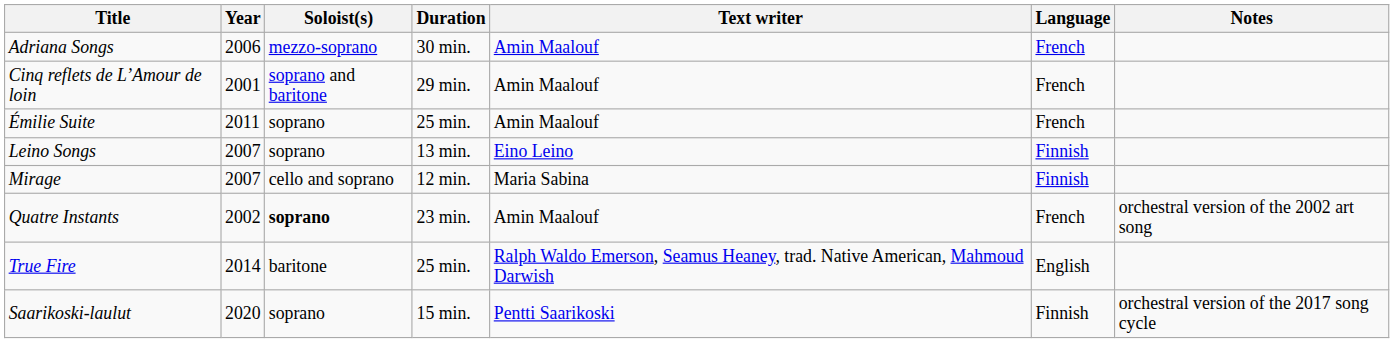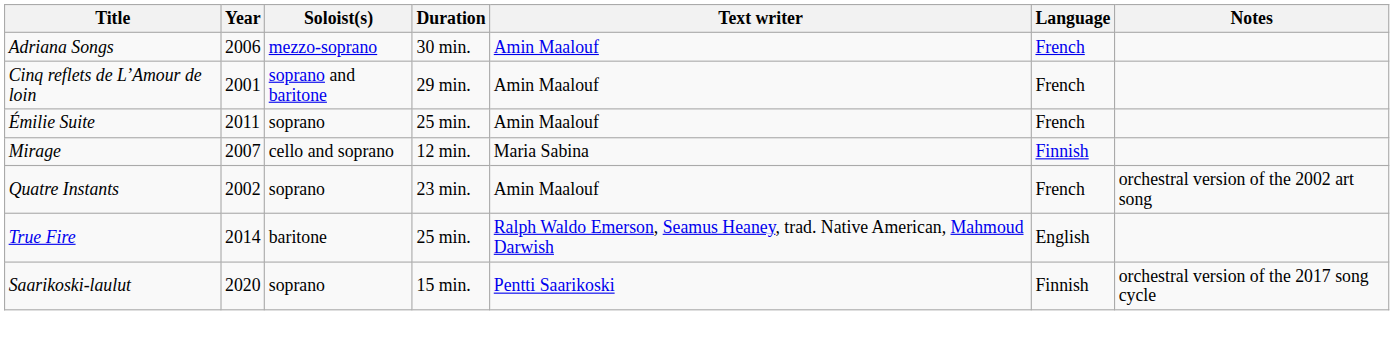 <table class="wikitable sortable">
 <tr>
 <th>Title</th>
 <th>Year</th>
 <th>Soloist(s)</th>
 <th>Duration</th>
 <th>Text writer</th>
 <th>Language</th>
 <th>Notes</th>
 </tr>
 <tr>
 <td><em>Adriana Songs</em></td>
 <td>2006</td>
 <td><a href='#'>mezzo-soprano</a></td>
 <td>30 min.</td>
 <td><a href='#'>Amin Maalouf</a></td>
 <td><a href='#'>French</a></td>
 <td></td>
 </tr>
 <tr>
 <td><em>Cinq reflets de L’Amour de loin</em></td>
 <td>2001</td>
 <td><a href='#'>soprano</a> and <a href='#'>baritone</a></td>
 <td>29 min.</td>
 <td>Amin Maalouf</td>
 <td>French</td>
 <td></td>
 </tr>
 <tr>
 <td><em>Émilie Suite</em></td>
 <td>2011</td>
 <td>soprano</td>
 <td>25 min.</td>
 <td>Amin Maalouf</td>
 <td>French</td>
 <td></td>
 </tr>
 <tr>
-<td><em>Leino Songs</em></td>
-<td>2007</td>
-<td>soprano</td>
-<td>13 min.</td>
-<td><a href='#'>Eino Leino</a></td>
-<td><a href='#'>Finnish</a></td>
-<td></td>
-</tr>
-<tr>
 <td><em>Mirage</em></td>
 <td>2007</td>
 <td>cello and soprano</td>
 <td>12 min.</td>
 <td>Maria Sabina</td>
 <td><a href='#'>Finnish</a></td>
 <td></td>
 </tr>
 <tr>
 <td><em>Quatre Instants</em></td>
 <td>2002</td>
-<td><strong>soprano</strong></td>
+<td>soprano</td>
 <td>23 min.</td>
 <td>Amin Maalouf</td>
 <td>French</td>
 <td>orchestral version of the 2002 art song</td>
 </tr>
 <tr>
 <td><em><a href='#'>True Fire</a></em></td>
 <td>2014</td>
 <td>baritone</td>
 <td>25 min.</td>
 <td><a href='#'>Ralph Waldo Emerson</a>, <a href='#'>Seamus Heaney</a>, trad. Native American, <a href='#'>Mahmoud Darwish</a></td>
 <td>English</td>
 <td></td>
 </tr>
 <tr>
 <td><em>Saarikoski-laulut</em></td>
 <td>2020</td>
 <td>soprano</td>
 <td>15 min.</td>
 <td><a href='#'>Pentti Saarikoski</a></td>
 <td>Finnish</td>
 <td>orchestral version of the 2017 song cycle</td>
 </tr>
 </table>
